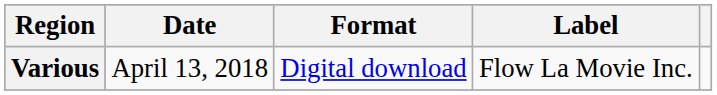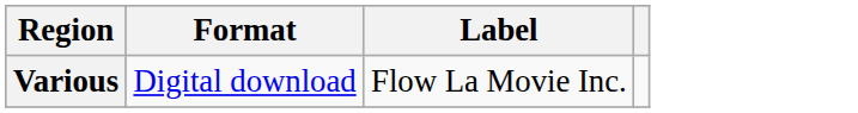 <table class="wikitable plainrowheaders">
 <tr>
 <th scope="col">Region</th>
-<th scope="col">Date</th>
 <th scope="col">Format</th>
 <th scope="col">Label</th>
 <th scope="col"></th>
 </tr>
 <tr>
 <th scope="row">Various</th>
-<td>April 13, 2018</td>
 <td><a href='#'>Digital download</a></td>
 <td>Flow La Movie Inc.</td>
 <td></td>
 </tr>
 </table>
